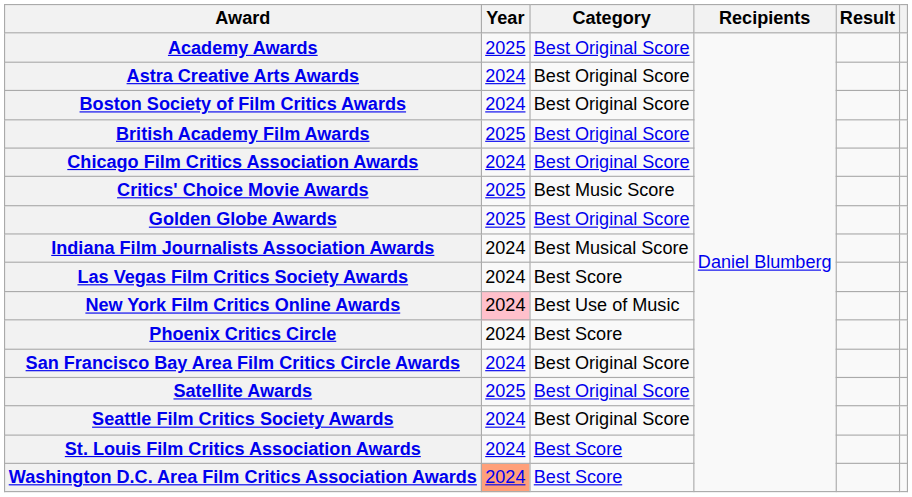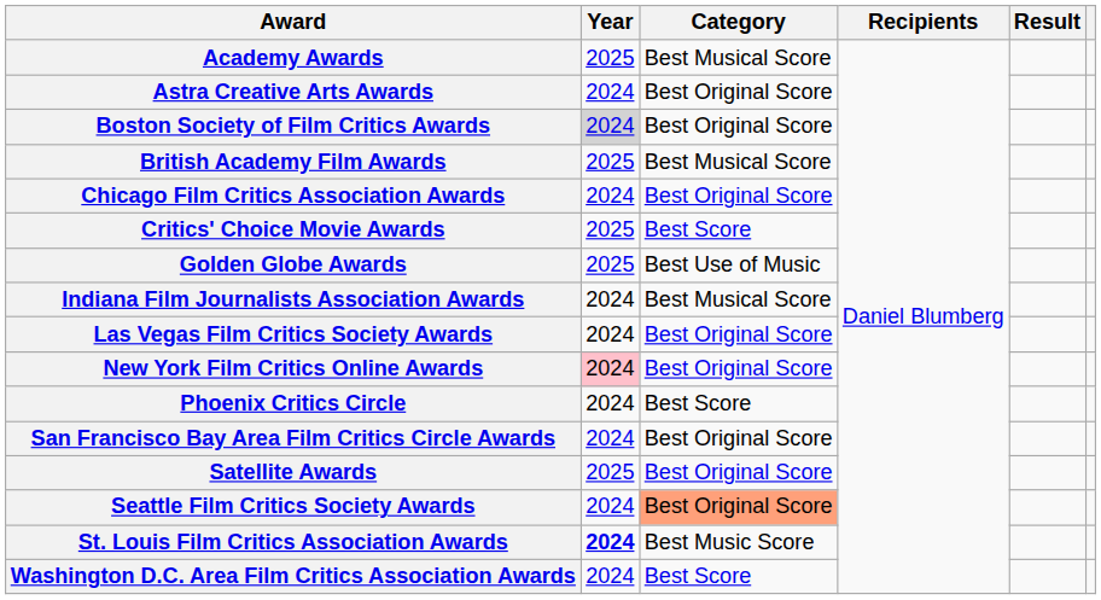 <table class="wikitable sortable plainrowheaders">
 <tr>
 <th scope="col">Award</th>
 <th scope="col">Year</th>
 <th scope="col">Category</th>
 <th scope="col">Recipients</th>
 <th scope="col">Result</th>
 <th scope="col" class="unsortable"></th>
 </tr>
 <tr>
 <th scope="row"><a href='#'>Academy Awards</a></th>
 <td><a href='#'>2025</a></td>
-<td><a href='#'>Best Original Score</a></td>
+<td>Best Musical Score</td>
 <td rowspan="16"><a href='#'>Daniel Blumberg</a></td>
 <td></td>
 <td></td>
 </tr>
 <tr>
 <th scope="row"><a href='#'>Astra Creative Arts Awards</a></th>
 <td><a href='#'>2024</a></td>
 <td>Best Original Score</td>
 <td></td>
 <td></td>
 </tr>
 <tr>
 <th scope="row"><a href='#'>Boston Society of Film Critics Awards</a></th>
-<td><a href='#'>2024</a></td>
+<td style="background: lightgrey;"><a href='#'>2024</a></td>
 <td>Best Original Score</td>
 <td></td>
 <td></td>
 </tr>
 <tr>
 <th scope="row"><a href='#'>British Academy Film Awards</a></th>
 <td><a href='#'>2025</a></td>
-<td><a href='#'>Best Original Score</a></td>
+<td>Best Musical Score</td>
 <td></td>
 <td></td>
 </tr>
 <tr>
 <th scope="row"><a href='#'>Chicago Film Critics Association Awards</a></th>
 <td><a href='#'>2024</a></td>
 <td><a href='#'>Best Original Score</a></td>
 <td></td>
 <td></td>
 </tr>
 <tr>
 <th scope="row"><a href='#'>Critics' Choice Movie Awards</a></th>
 <td><a href='#'>2025</a></td>
-<td>Best Music Score</td>
+<td><a href='#'>Best Score</a></td>
 <td></td>
 <td></td>
 </tr>
 <tr>
 <th scope="row"><a href='#'>Golden Globe Awards</a></th>
 <td><a href='#'>2025</a></td>
-<td><a href='#'>Best Original Score</a></td>
+<td>Best Use of Music</td>
 <td></td>
 <td></td>
 </tr>
 <tr>
 <th scope="row"><a href='#'>Indiana Film Journalists Association Awards</a></th>
 <td>2024</td>
 <td>Best Musical Score</td>
 <td></td>
 <td></td>
 </tr>
 <tr>
 <th scope="row"><a href='#'>Las Vegas Film Critics Society Awards</a></th>
 <td>2024</td>
-<td>Best Score</td>
+<td><a href='#'>Best Original Score</a></td>
 <td></td>
 <td></td>
 </tr>
 <tr>
 <th scope="row"><a href='#'>New York Film Critics Online Awards</a></th>
 <td style="background: pink;">2024</td>
-<td>Best Use of Music</td>
+<td><a href='#'>Best Original Score</a></td>
 <td></td>
 <td></td>
 </tr>
 <tr>
 <th scope="row"><a href='#'>Phoenix Critics Circle</a></th>
 <td>2024</td>
 <td>Best Score</td>
 <td></td>
 <td></td>
 </tr>
 <tr>
 <th scope="row"><a href='#'>San Francisco Bay Area Film Critics Circle Awards</a></th>
 <td><a href='#'>2024</a></td>
 <td>Best Original Score</td>
 <td></td>
 <td></td>
 </tr>
 <tr>
 <th scope="row"><a href='#'>Satellite Awards</a></th>
 <td><a href='#'>2025</a></td>
 <td><a href='#'>Best Original Score</a></td>
 <td></td>
 <td></td>
 </tr>
 <tr>
 <th scope="row"><a href='#'>Seattle Film Critics Society Awards</a></th>
 <td><a href='#'>2024</a></td>
-<td>Best Original Score</td>
+<td style="background: lightsalmon;">Best Original Score</td>
 <td></td>
 <td></td>
 </tr>
 <tr>
 <th scope="row"><a href='#'>St. Louis Film Critics Association Awards</a></th>
+<td><strong><a href='#'>2024</a></strong></td>
+<td>Best Music Score</td>
+<td></td>
+<td></td>
+</tr>
+<tr>
+<th scope="row"><a href='#'>Washington D.C. Area Film Critics Association Awards</a></th>
 <td><a href='#'>2024</a></td>
 <td><a href='#'>Best Score</a></td>
 <td></td>
 <td></td>
 </tr>
-<tr>
-<th scope="row"><a href='#'>Washington D.C. Area Film Critics Association Awards</a></th>
-<td style="background: lightsalmon;"><a href='#'>2024</a></td>
-<td><a href='#'>Best Score</a></td>
-<td></td>
-<td></td>
-</tr>
 </table>
